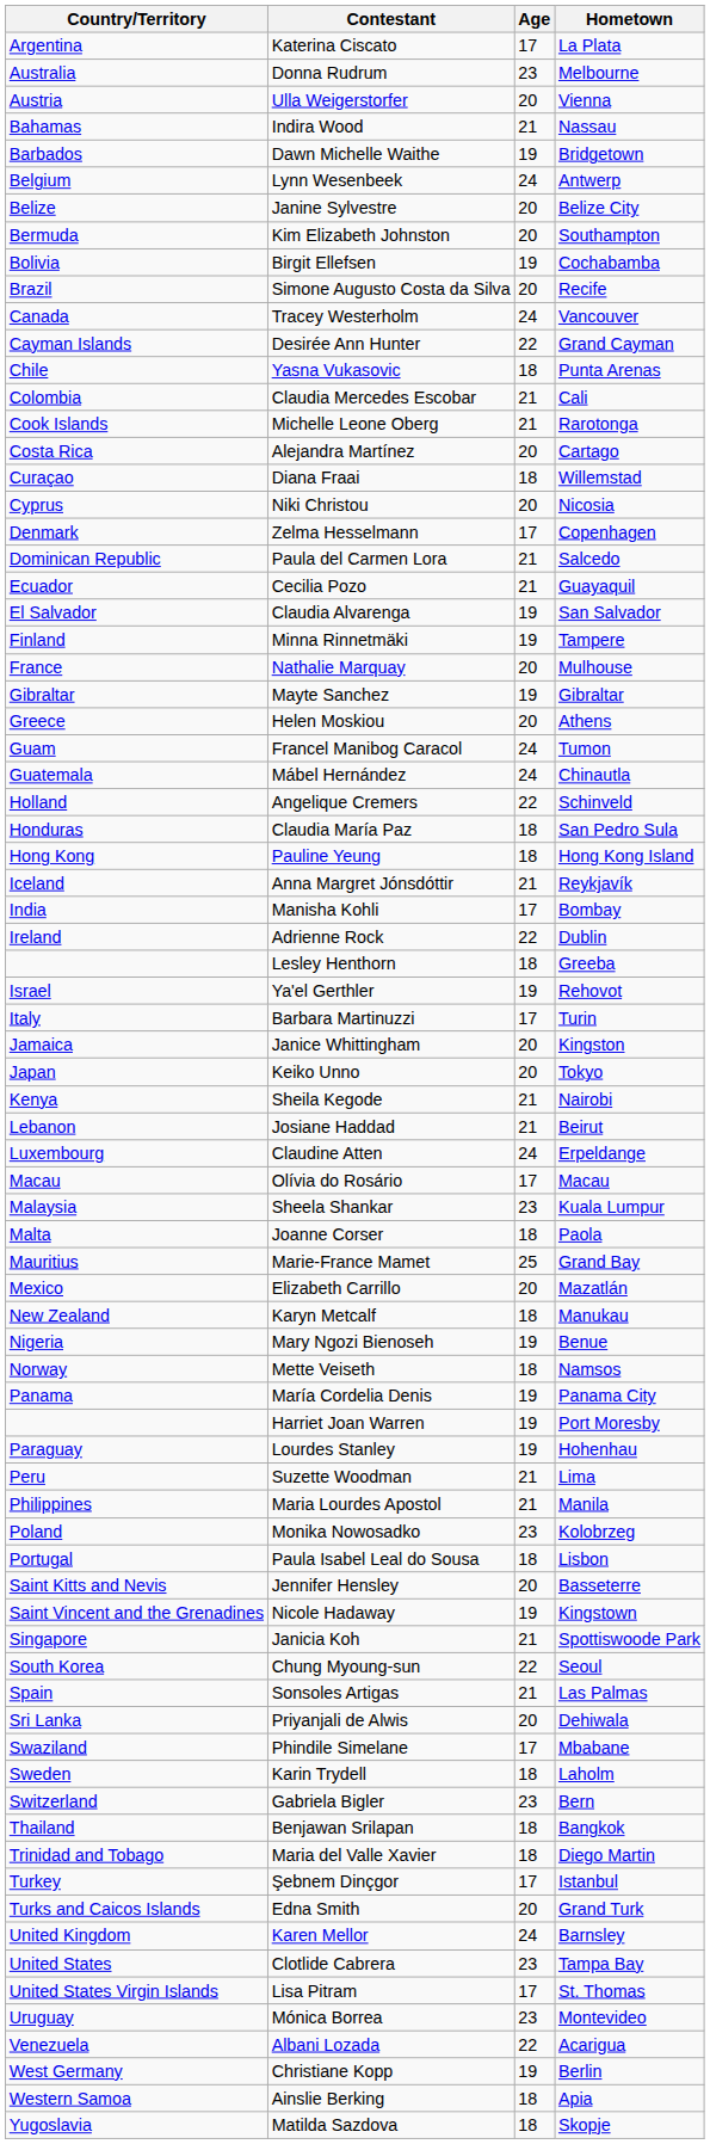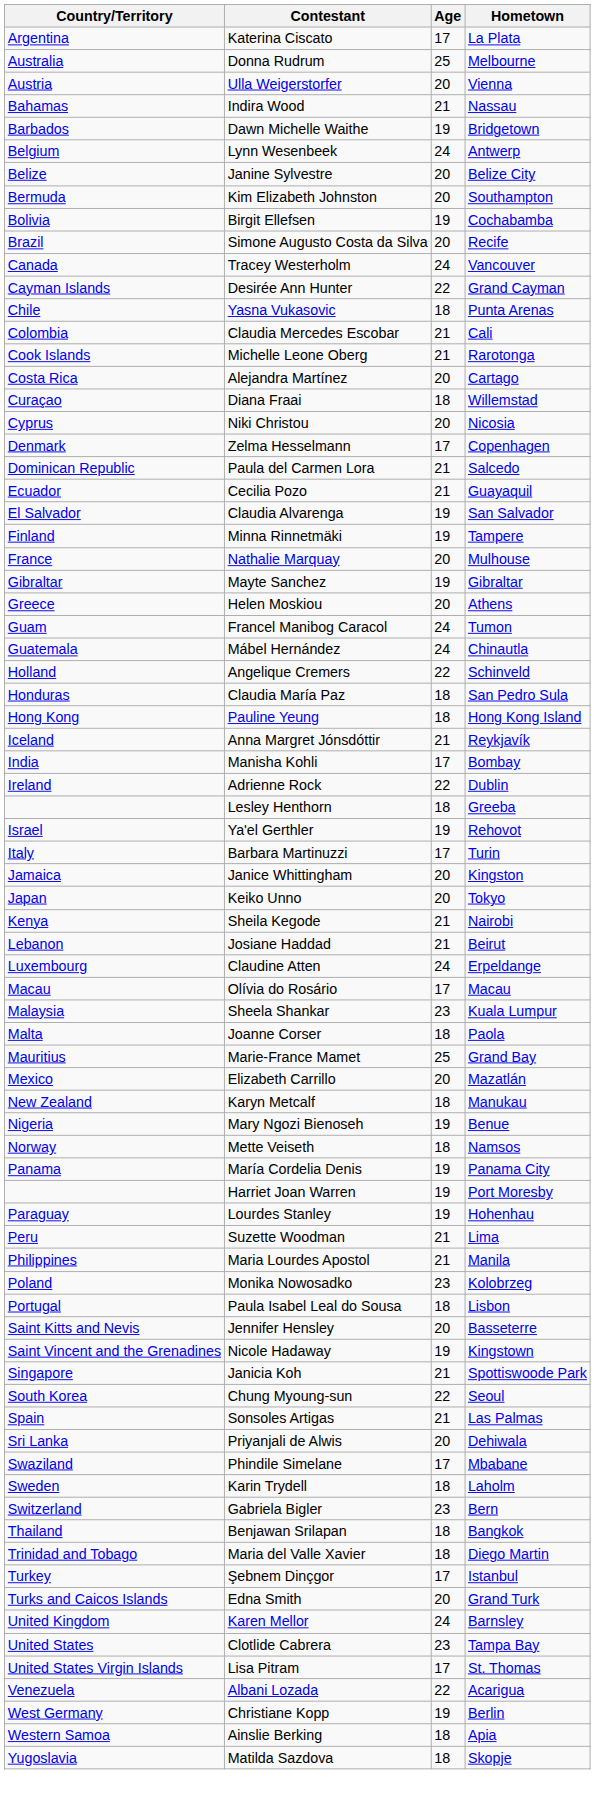 <table class="wikitable sortable" style="font-size:95%;">
 <tr>
 <th>Country/Territory</th>
 <th>Contestant</th>
 <th>Age</th>
 <th>Hometown</th>
 </tr>
 <tr>
 <td> <a href='#'>Argentina</a></td>
 <td>Katerina Ciscato</td>
 <td>17</td>
 <td><a href='#'>La Plata</a></td>
 </tr>
 <tr>
 <td> <a href='#'>Australia</a></td>
 <td>Donna Rudrum</td>
-<td>23</td>
+<td>25</td>
 <td><a href='#'>Melbourne</a></td>
 </tr>
 <tr>
 <td> <a href='#'>Austria</a></td>
 <td><a href='#'>Ulla Weigerstorfer</a></td>
 <td>20</td>
 <td><a href='#'>Vienna</a></td>
 </tr>
 <tr>
 <td> <a href='#'>Bahamas</a></td>
 <td>Indira Wood</td>
 <td>21</td>
 <td><a href='#'>Nassau</a></td>
 </tr>
 <tr>
 <td> <a href='#'>Barbados</a></td>
 <td>Dawn Michelle Waithe</td>
 <td>19</td>
 <td><a href='#'>Bridgetown</a></td>
 </tr>
 <tr>
 <td> <a href='#'>Belgium</a></td>
 <td>Lynn Wesenbeek</td>
 <td>24</td>
 <td><a href='#'>Antwerp</a></td>
 </tr>
 <tr>
 <td> <a href='#'>Belize</a></td>
 <td>Janine Sylvestre</td>
 <td>20</td>
 <td><a href='#'>Belize City</a></td>
 </tr>
 <tr>
 <td> <a href='#'>Bermuda</a></td>
 <td>Kim Elizabeth Johnston</td>
 <td>20</td>
 <td><a href='#'>Southampton</a></td>
 </tr>
 <tr>
 <td> <a href='#'>Bolivia</a></td>
 <td>Birgit Ellefsen</td>
 <td>19</td>
 <td><a href='#'>Cochabamba</a></td>
 </tr>
 <tr>
 <td> <a href='#'>Brazil</a></td>
 <td>Simone Augusto Costa da Silva</td>
 <td>20</td>
 <td><a href='#'>Recife</a></td>
 </tr>
 <tr>
 <td> <a href='#'>Canada</a></td>
 <td>Tracey Westerholm</td>
 <td>24</td>
 <td><a href='#'>Vancouver</a></td>
 </tr>
 <tr>
 <td> <a href='#'>Cayman Islands</a></td>
 <td>Desirée Ann Hunter</td>
 <td>22</td>
 <td><a href='#'>Grand Cayman</a></td>
 </tr>
 <tr>
 <td> <a href='#'>Chile</a></td>
 <td><a href='#'>Yasna Vukasovic</a></td>
 <td>18</td>
 <td><a href='#'>Punta Arenas</a></td>
 </tr>
 <tr>
 <td> <a href='#'>Colombia</a></td>
 <td>Claudia Mercedes Escobar</td>
 <td>21</td>
 <td><a href='#'>Cali</a></td>
 </tr>
 <tr>
 <td> <a href='#'>Cook Islands</a></td>
 <td>Michelle Leone Oberg</td>
 <td>21</td>
 <td><a href='#'>Rarotonga</a></td>
 </tr>
 <tr>
 <td> <a href='#'>Costa Rica</a></td>
 <td>Alejandra Martínez</td>
 <td>20</td>
 <td><a href='#'>Cartago</a></td>
 </tr>
 <tr>
 <td> <a href='#'>Curaçao</a></td>
 <td>Diana Fraai</td>
 <td>18</td>
 <td><a href='#'>Willemstad</a></td>
 </tr>
 <tr>
 <td> <a href='#'>Cyprus</a></td>
 <td>Niki Christou</td>
 <td>20</td>
 <td><a href='#'>Nicosia</a></td>
 </tr>
 <tr>
 <td> <a href='#'>Denmark</a></td>
 <td>Zelma Hesselmann</td>
 <td>17</td>
 <td><a href='#'>Copenhagen</a></td>
 </tr>
 <tr>
 <td> <a href='#'>Dominican Republic</a></td>
 <td>Paula del Carmen Lora</td>
 <td>21</td>
 <td><a href='#'>Salcedo</a></td>
 </tr>
 <tr>
 <td> <a href='#'>Ecuador</a></td>
 <td>Cecilia Pozo</td>
 <td>21</td>
 <td><a href='#'>Guayaquil</a></td>
 </tr>
 <tr>
 <td> <a href='#'>El Salvador</a></td>
 <td>Claudia Alvarenga</td>
 <td>19</td>
 <td><a href='#'>San Salvador</a></td>
 </tr>
 <tr>
 <td> <a href='#'>Finland</a></td>
 <td>Minna Rinnetmäki</td>
 <td>19</td>
 <td><a href='#'>Tampere</a></td>
 </tr>
 <tr>
 <td> <a href='#'>France</a></td>
 <td><a href='#'>Nathalie Marquay</a></td>
 <td>20</td>
 <td><a href='#'>Mulhouse</a></td>
 </tr>
 <tr>
 <td> <a href='#'>Gibraltar</a></td>
 <td>Mayte Sanchez</td>
 <td>19</td>
 <td><a href='#'>Gibraltar</a></td>
 </tr>
 <tr>
 <td> <a href='#'>Greece</a></td>
 <td>Helen Moskiou</td>
 <td>20</td>
 <td><a href='#'>Athens</a></td>
 </tr>
 <tr>
 <td> <a href='#'>Guam</a></td>
 <td>Francel Manibog Caracol</td>
 <td>24</td>
 <td><a href='#'>Tumon</a></td>
 </tr>
 <tr>
 <td> <a href='#'>Guatemala</a></td>
 <td>Mábel Hernández</td>
 <td>24</td>
 <td><a href='#'>Chinautla</a></td>
 </tr>
 <tr>
 <td> <a href='#'>Holland</a></td>
 <td>Angelique Cremers</td>
 <td>22</td>
 <td><a href='#'>Schinveld</a></td>
 </tr>
 <tr>
 <td> <a href='#'>Honduras</a></td>
 <td>Claudia María Paz</td>
 <td>18</td>
 <td><a href='#'>San Pedro Sula</a></td>
 </tr>
 <tr>
 <td> <a href='#'>Hong Kong</a></td>
 <td><a href='#'>Pauline Yeung</a></td>
 <td>18</td>
 <td><a href='#'>Hong Kong Island</a></td>
 </tr>
 <tr>
 <td> <a href='#'>Iceland</a></td>
 <td>Anna Margret Jónsdóttir</td>
 <td>21</td>
 <td><a href='#'>Reykjavík</a></td>
 </tr>
 <tr>
 <td> <a href='#'>India</a></td>
 <td>Manisha Kohli</td>
 <td>17</td>
 <td><a href='#'>Bombay</a></td>
 </tr>
 <tr>
 <td> <a href='#'>Ireland</a></td>
 <td>Adrienne Rock</td>
 <td>22</td>
 <td><a href='#'>Dublin</a></td>
 </tr>
 <tr>
 <td></td>
 <td>Lesley Henthorn</td>
 <td>18</td>
 <td><a href='#'>Greeba</a></td>
 </tr>
 <tr>
 <td> <a href='#'>Israel</a></td>
 <td>Ya'el Gerthler</td>
 <td>19</td>
 <td><a href='#'>Rehovot</a></td>
 </tr>
 <tr>
 <td> <a href='#'>Italy</a></td>
 <td>Barbara Martinuzzi</td>
 <td>17</td>
 <td><a href='#'>Turin</a></td>
 </tr>
 <tr>
 <td> <a href='#'>Jamaica</a></td>
 <td>Janice Whittingham</td>
 <td>20</td>
 <td><a href='#'>Kingston</a></td>
 </tr>
 <tr>
 <td> <a href='#'>Japan</a></td>
 <td>Keiko Unno</td>
 <td>20</td>
 <td><a href='#'>Tokyo</a></td>
 </tr>
 <tr>
 <td> <a href='#'>Kenya</a></td>
 <td>Sheila Kegode</td>
 <td>21</td>
 <td><a href='#'>Nairobi</a></td>
 </tr>
 <tr>
 <td> <a href='#'>Lebanon</a></td>
 <td>Josiane Haddad</td>
 <td>21</td>
 <td><a href='#'>Beirut</a></td>
 </tr>
 <tr>
 <td> <a href='#'>Luxembourg</a></td>
 <td>Claudine Atten</td>
 <td>24</td>
 <td><a href='#'>Erpeldange</a></td>
 </tr>
 <tr>
 <td> <a href='#'>Macau</a></td>
 <td>Olívia do Rosário</td>
 <td>17</td>
 <td><a href='#'>Macau</a></td>
 </tr>
 <tr>
 <td> <a href='#'>Malaysia</a></td>
 <td>Sheela Shankar</td>
 <td>23</td>
 <td><a href='#'>Kuala Lumpur</a></td>
 </tr>
 <tr>
 <td> <a href='#'>Malta</a></td>
 <td>Joanne Corser</td>
 <td>18</td>
 <td><a href='#'>Paola</a></td>
 </tr>
 <tr>
 <td> <a href='#'>Mauritius</a></td>
 <td>Marie-France Mamet</td>
 <td>25</td>
 <td><a href='#'>Grand Bay</a></td>
 </tr>
 <tr>
 <td> <a href='#'>Mexico</a></td>
 <td>Elizabeth  Carrillo</td>
 <td>20</td>
 <td><a href='#'>Mazatlán</a></td>
 </tr>
 <tr>
 <td> <a href='#'>New Zealand</a></td>
 <td>Karyn Metcalf</td>
 <td>18</td>
 <td><a href='#'>Manukau</a></td>
 </tr>
 <tr>
 <td> <a href='#'>Nigeria</a></td>
 <td>Mary Ngozi Bienoseh</td>
 <td>19</td>
 <td><a href='#'>Benue</a></td>
 </tr>
 <tr>
 <td> <a href='#'>Norway</a></td>
 <td>Mette Veiseth</td>
 <td>18</td>
 <td><a href='#'>Namsos</a></td>
 </tr>
 <tr>
 <td> <a href='#'>Panama</a></td>
 <td>María Cordelia Denis</td>
 <td>19</td>
 <td><a href='#'>Panama City</a></td>
 </tr>
 <tr>
 <td></td>
 <td>Harriet Joan Warren</td>
 <td>19</td>
 <td><a href='#'>Port Moresby</a></td>
 </tr>
 <tr>
 <td> <a href='#'>Paraguay</a></td>
 <td>Lourdes Stanley</td>
 <td>19</td>
 <td><a href='#'>Hohenhau</a></td>
 </tr>
 <tr>
 <td> <a href='#'>Peru</a></td>
 <td>Suzette Woodman</td>
 <td>21</td>
 <td><a href='#'>Lima</a></td>
 </tr>
 <tr>
 <td> <a href='#'>Philippines</a></td>
 <td>Maria Lourdes Apostol</td>
 <td>21</td>
 <td><a href='#'>Manila</a></td>
 </tr>
 <tr>
 <td> <a href='#'>Poland</a></td>
 <td>Monika Nowosadko</td>
 <td>23</td>
 <td><a href='#'>Kolobrzeg</a></td>
 </tr>
 <tr>
 <td> <a href='#'>Portugal</a></td>
 <td>Paula Isabel Leal do Sousa</td>
 <td>18</td>
 <td><a href='#'>Lisbon</a></td>
 </tr>
 <tr>
 <td> <a href='#'>Saint Kitts and Nevis</a></td>
 <td>Jennifer Hensley</td>
 <td>20</td>
 <td><a href='#'>Basseterre</a></td>
 </tr>
 <tr>
 <td> <a href='#'>Saint Vincent and the Grenadines</a></td>
 <td>Nicole Hadaway</td>
 <td>19</td>
 <td><a href='#'>Kingstown</a></td>
 </tr>
 <tr>
 <td> <a href='#'>Singapore</a></td>
 <td>Janicia Koh</td>
 <td>21</td>
 <td><a href='#'>Spottiswoode Park</a></td>
 </tr>
 <tr>
 <td> <a href='#'>South Korea</a></td>
 <td>Chung Myoung-sun</td>
 <td>22</td>
 <td><a href='#'>Seoul</a></td>
 </tr>
 <tr>
 <td> <a href='#'>Spain</a></td>
 <td>Sonsoles Artigas</td>
 <td>21</td>
 <td><a href='#'>Las Palmas</a></td>
 </tr>
 <tr>
 <td> <a href='#'>Sri Lanka</a></td>
 <td>Priyanjali de Alwis</td>
 <td>20</td>
 <td><a href='#'>Dehiwala</a></td>
 </tr>
 <tr>
 <td> <a href='#'>Swaziland</a></td>
 <td>Phindile Simelane</td>
 <td>17</td>
 <td><a href='#'>Mbabane</a></td>
 </tr>
 <tr>
 <td> <a href='#'>Sweden</a></td>
 <td>Karin Trydell</td>
 <td>18</td>
 <td><a href='#'>Laholm</a></td>
 </tr>
 <tr>
 <td> <a href='#'>Switzerland</a></td>
 <td>Gabriela Bigler</td>
 <td>23</td>
 <td><a href='#'>Bern</a></td>
 </tr>
 <tr>
 <td> <a href='#'>Thailand</a></td>
 <td>Benjawan Srilapan</td>
 <td>18</td>
 <td><a href='#'>Bangkok</a></td>
 </tr>
 <tr>
 <td> <a href='#'>Trinidad and Tobago</a></td>
 <td>Maria del Valle Xavier</td>
 <td>18</td>
 <td><a href='#'>Diego Martin</a></td>
 </tr>
 <tr>
 <td> <a href='#'>Turkey</a></td>
 <td>Şebnem Dinçgor</td>
 <td>17</td>
 <td><a href='#'>Istanbul</a></td>
 </tr>
 <tr>
 <td> <a href='#'>Turks and Caicos Islands</a></td>
 <td>Edna Smith</td>
 <td>20</td>
 <td><a href='#'>Grand Turk</a></td>
 </tr>
 <tr>
 <td> <a href='#'>United Kingdom</a></td>
 <td><a href='#'>Karen Mellor</a></td>
 <td>24</td>
 <td><a href='#'>Barnsley</a></td>
 </tr>
 <tr>
 <td> <a href='#'>United States</a></td>
 <td>Clotlide Cabrera</td>
 <td>23</td>
 <td><a href='#'>Tampa Bay</a></td>
 </tr>
 <tr>
 <td> <a href='#'>United States Virgin Islands</a></td>
 <td>Lisa Pitram</td>
 <td>17</td>
 <td><a href='#'>St. Thomas</a></td>
 </tr>
 <tr>
-<td> <a href='#'>Uruguay</a></td>
-<td>Mónica Borrea</td>
-<td>23</td>
-<td><a href='#'>Montevideo</a></td>
-</tr>
-<tr>
 <td> <a href='#'>Venezuela</a></td>
 <td><a href='#'>Albani Lozada</a></td>
 <td>22</td>
 <td><a href='#'>Acarigua</a></td>
 </tr>
 <tr>
 <td> <a href='#'>West Germany</a></td>
 <td>Christiane Kopp</td>
 <td>19</td>
 <td><a href='#'>Berlin</a></td>
 </tr>
 <tr>
 <td> <a href='#'>Western Samoa</a></td>
 <td>Ainslie Berking</td>
 <td>18</td>
 <td><a href='#'>Apia</a></td>
 </tr>
 <tr>
 <td> <a href='#'>Yugoslavia</a></td>
 <td>Matilda Sazdova</td>
 <td>18</td>
 <td><a href='#'>Skopje</a></td>
 </tr>
 </table>
